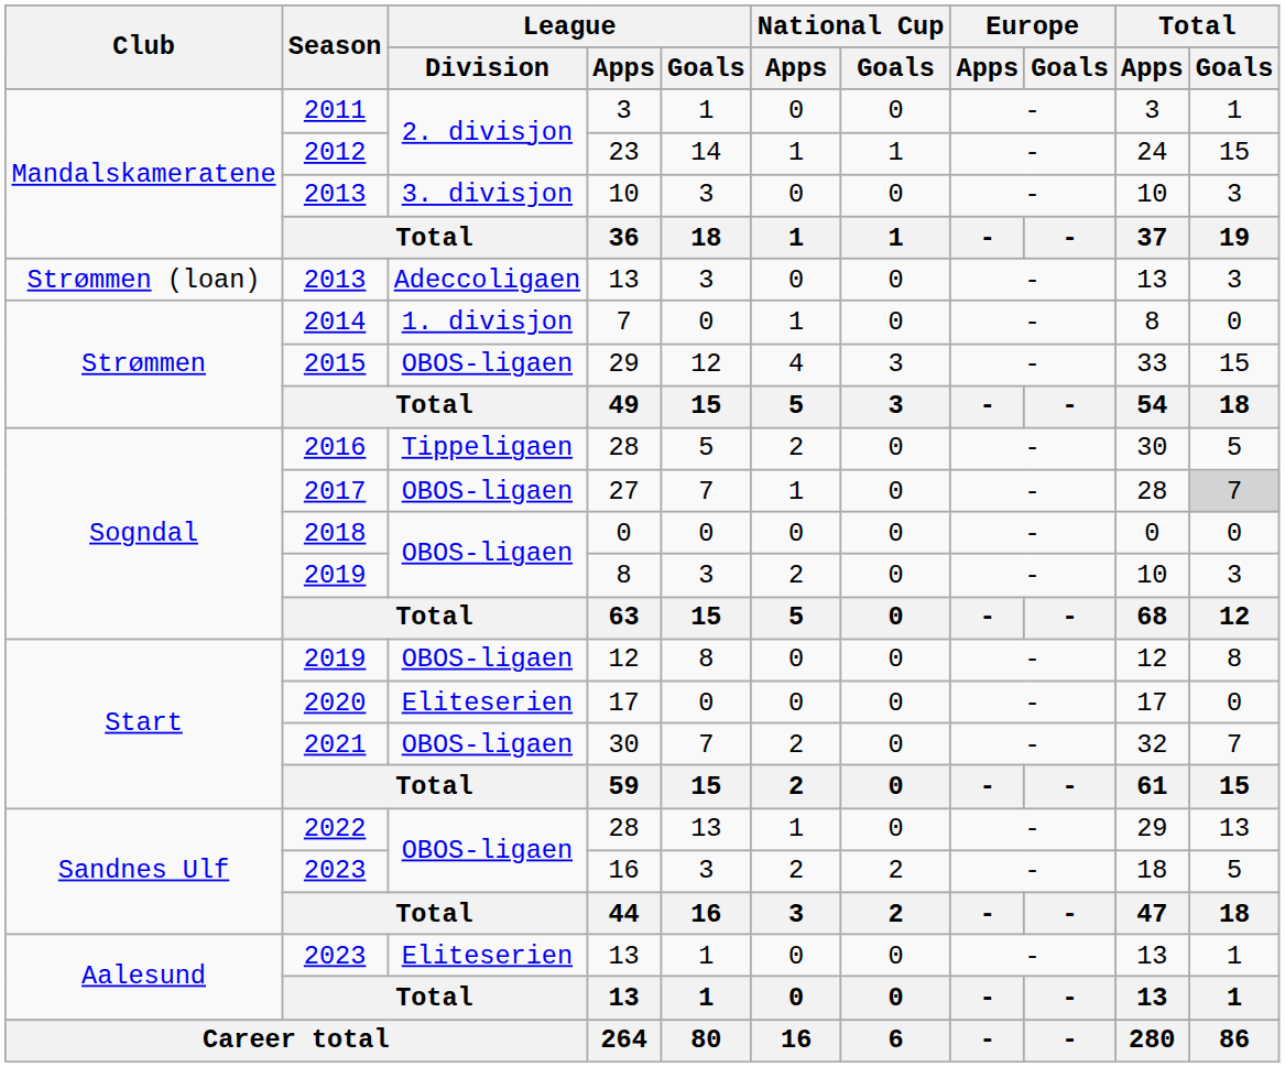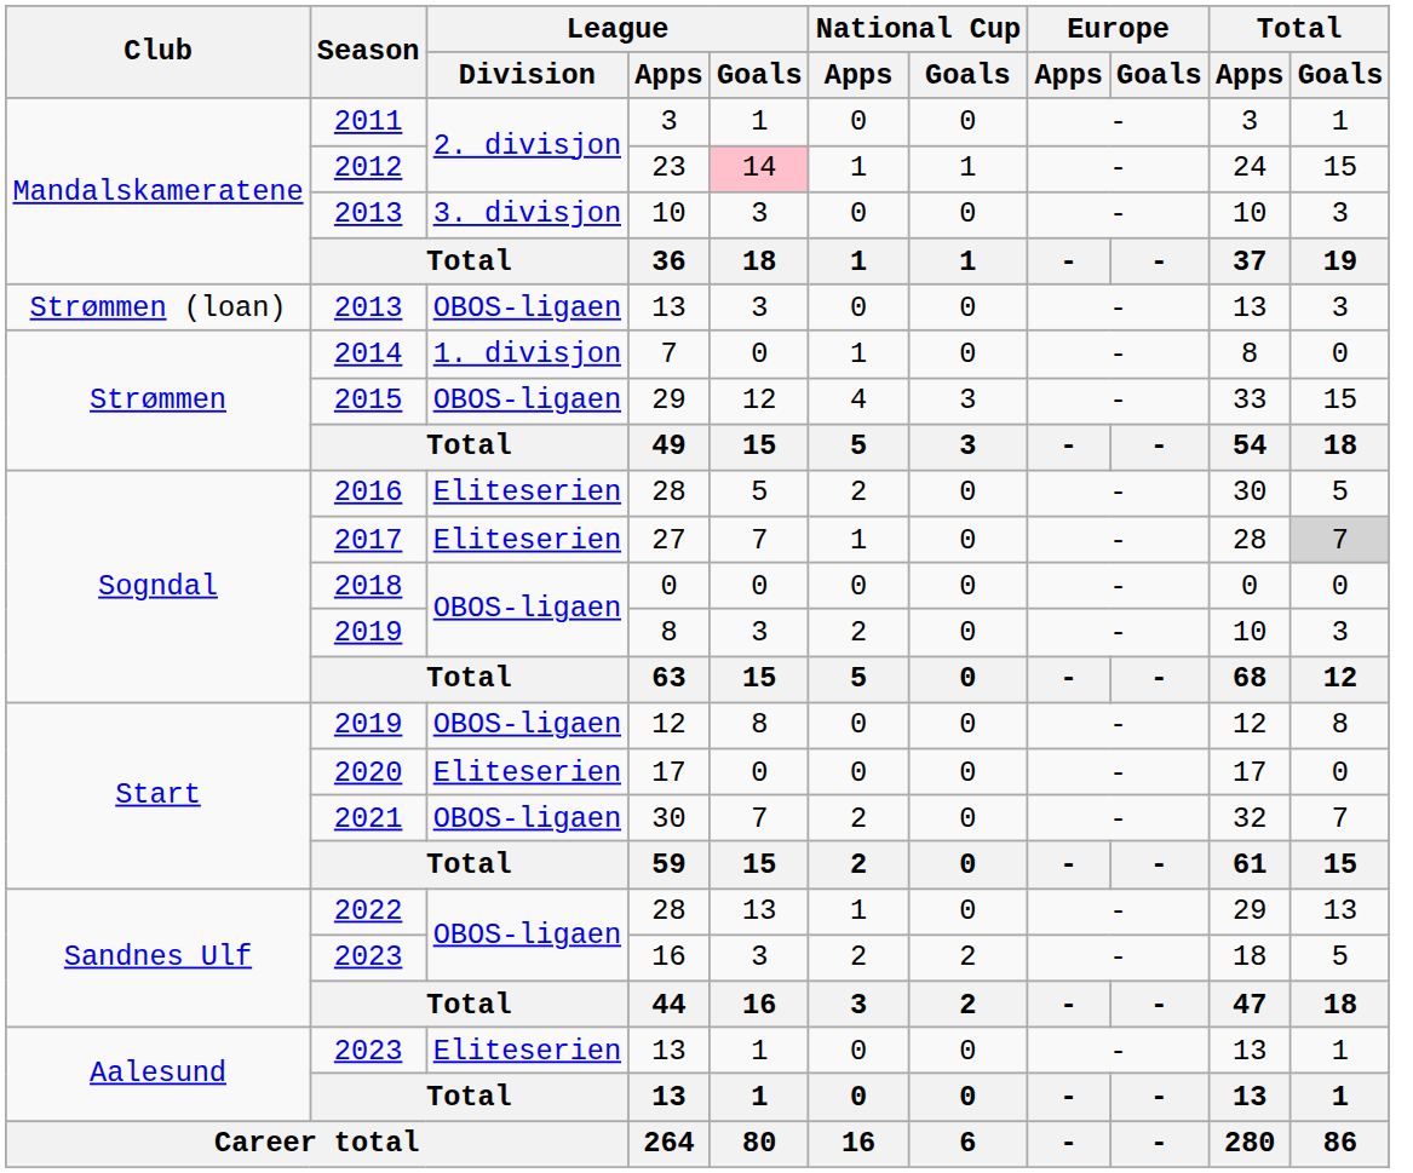 <table class="wikitable" style="text-align: center;">
 <tr>
 <th rowspan="2">Club</th>
 <th rowspan="2">Season</th>
 <th colspan="3">League</th>
 <th colspan="2">National Cup</th>
 <th colspan="2">Europe</th>
 <th colspan="2">Total</th>
 </tr>
 <tr>
 <th>Division</th>
 <th>Apps</th>
 <th>Goals</th>
 <th>Apps</th>
 <th>Goals</th>
 <th>Apps</th>
 <th>Goals</th>
 <th>Apps</th>
 <th>Goals</th>
 </tr>
 <tr>
 <td rowspan="4"><a href='#'>Mandalskameratene</a></td>
 <td><a href='#'>2011</a></td>
 <td rowspan="2"><a href='#'>2. divisjon</a></td>
 <td>3</td>
 <td>1</td>
 <td>0</td>
 <td>0</td>
 <td colspan="2">-</td>
 <td>3</td>
 <td>1</td>
 </tr>
 <tr>
 <td><a href='#'>2012</a></td>
 <td>23</td>
-<td>14</td>
+<td style="background: pink;">14</td>
 <td>1</td>
 <td>1</td>
 <td colspan="2">-</td>
 <td>24</td>
 <td>15</td>
 </tr>
 <tr>
 <td><a href='#'>2013</a></td>
 <td rowspan="1"><a href='#'>3. divisjon</a></td>
 <td>10</td>
 <td>3</td>
 <td>0</td>
 <td>0</td>
 <td colspan="2">-</td>
 <td>10</td>
 <td>3</td>
 </tr>
 <tr>
 <th colspan="2">Total</th>
 <th>36</th>
 <th>18</th>
 <th>1</th>
 <th>1</th>
 <th>-</th>
 <th>-</th>
 <th>37</th>
 <th>19</th>
 </tr>
 <tr>
 <td rowspan="1"><a href='#'>Strømmen</a> (loan)</td>
 <td><a href='#'>2013</a></td>
-<td rowspan="1"><a href='#'>Adeccoligaen</a></td>
+<td rowspan="1"><a href='#'>OBOS-ligaen</a></td>
 <td>13</td>
 <td>3</td>
 <td>0</td>
 <td>0</td>
 <td colspan="2">-</td>
 <td>13</td>
 <td>3</td>
 </tr>
 <tr>
 <td rowspan="3"><a href='#'>Strømmen</a></td>
 <td><a href='#'>2014</a></td>
 <td rowspan="1"><a href='#'>1. divisjon</a></td>
 <td>7</td>
 <td>0</td>
 <td>1</td>
 <td>0</td>
 <td colspan="2">-</td>
 <td>8</td>
 <td>0</td>
 </tr>
 <tr>
 <td><a href='#'>2015</a></td>
 <td rowspan="1"><a href='#'>OBOS-ligaen</a></td>
 <td>29</td>
 <td>12</td>
 <td>4</td>
 <td>3</td>
 <td colspan="2">-</td>
 <td>33</td>
 <td>15</td>
 </tr>
 <tr>
 <th colspan="2">Total</th>
 <th>49</th>
 <th>15</th>
 <th>5</th>
 <th>3</th>
 <th>-</th>
 <th>-</th>
 <th>54</th>
 <th>18</th>
 </tr>
 <tr>
 <td rowspan="5"><a href='#'>Sogndal</a></td>
 <td><a href='#'>2016</a></td>
-<td rowspan="1"><a href='#'>Tippeligaen</a></td>
+<td rowspan="1"><a href='#'>Eliteserien</a></td>
 <td>28</td>
 <td>5</td>
 <td>2</td>
 <td>0</td>
 <td colspan="2">-</td>
 <td>30</td>
 <td>5</td>
 </tr>
 <tr>
 <td><a href='#'>2017</a></td>
-<td rowspan="1"><a href='#'>OBOS-ligaen</a></td>
+<td rowspan="1"><a href='#'>Eliteserien</a></td>
 <td>27</td>
 <td>7</td>
 <td>1</td>
 <td>0</td>
 <td colspan="2">-</td>
 <td>28</td>
 <td style="background: lightgrey;">7</td>
 </tr>
 <tr>
 <td><a href='#'>2018</a></td>
 <td rowspan="2"><a href='#'>OBOS-ligaen</a></td>
 <td>0</td>
 <td>0</td>
 <td>0</td>
 <td>0</td>
 <td colspan="2">-</td>
 <td>0</td>
 <td>0</td>
 </tr>
 <tr>
 <td><a href='#'>2019</a></td>
 <td>8</td>
 <td>3</td>
 <td>2</td>
 <td>0</td>
 <td colspan="2">-</td>
 <td>10</td>
 <td>3</td>
 </tr>
 <tr>
 <th colspan="2">Total</th>
 <th>63</th>
 <th>15</th>
 <th>5</th>
 <th>0</th>
 <th>-</th>
 <th>-</th>
 <th>68</th>
 <th>12</th>
 </tr>
 <tr>
 <td rowspan="4"><a href='#'>Start</a></td>
 <td><a href='#'>2019</a></td>
 <td rowspan="1"><a href='#'>OBOS-ligaen</a></td>
 <td>12</td>
 <td>8</td>
 <td>0</td>
 <td>0</td>
 <td colspan="2">-</td>
 <td>12</td>
 <td>8</td>
 </tr>
 <tr>
 <td><a href='#'>2020</a></td>
 <td rowspan="1"><a href='#'>Eliteserien</a></td>
 <td>17</td>
 <td>0</td>
 <td>0</td>
 <td>0</td>
 <td colspan="2">-</td>
 <td>17</td>
 <td>0</td>
 </tr>
 <tr>
 <td><a href='#'>2021</a></td>
 <td rowspan="1"><a href='#'>OBOS-ligaen</a></td>
 <td>30</td>
 <td>7</td>
 <td>2</td>
 <td>0</td>
 <td colspan="2">-</td>
 <td>32</td>
 <td>7</td>
 </tr>
 <tr>
 <th colspan="2">Total</th>
 <th>59</th>
 <th>15</th>
 <th>2</th>
 <th>0</th>
 <th>-</th>
 <th>-</th>
 <th>61</th>
 <th>15</th>
 </tr>
 <tr>
 <td rowspan="3"><a href='#'>Sandnes Ulf</a></td>
 <td><a href='#'>2022</a></td>
 <td rowspan="2"><a href='#'>OBOS-ligaen</a></td>
 <td>28</td>
 <td>13</td>
 <td>1</td>
 <td>0</td>
 <td colspan="2">-</td>
 <td>29</td>
 <td>13</td>
 </tr>
 <tr>
 <td><a href='#'>2023</a></td>
 <td>16</td>
 <td>3</td>
 <td>2</td>
 <td>2</td>
 <td colspan="2">-</td>
 <td>18</td>
 <td>5</td>
 </tr>
 <tr>
 <th colspan="2">Total</th>
 <th>44</th>
 <th>16</th>
 <th>3</th>
 <th>2</th>
 <th>-</th>
 <th>-</th>
 <th>47</th>
 <th>18</th>
 </tr>
 <tr>
 <td rowspan="2"><a href='#'>Aalesund</a></td>
 <td><a href='#'>2023</a></td>
 <td rowspan="1"><a href='#'>Eliteserien</a></td>
 <td>13</td>
 <td>1</td>
 <td>0</td>
 <td>0</td>
 <td colspan="2">-</td>
 <td>13</td>
 <td>1</td>
 </tr>
 <tr>
 <th colspan="2">Total</th>
 <th>13</th>
 <th>1</th>
 <th>0</th>
 <th>0</th>
 <th>-</th>
 <th>-</th>
 <th>13</th>
 <th>1</th>
 </tr>
 <tr>
 <th colspan="3">Career total</th>
 <th>264</th>
 <th>80</th>
 <th>16</th>
 <th>6</th>
 <th>-</th>
 <th>-</th>
 <th>280</th>
 <th>86</th>
 </tr>
 </table>
